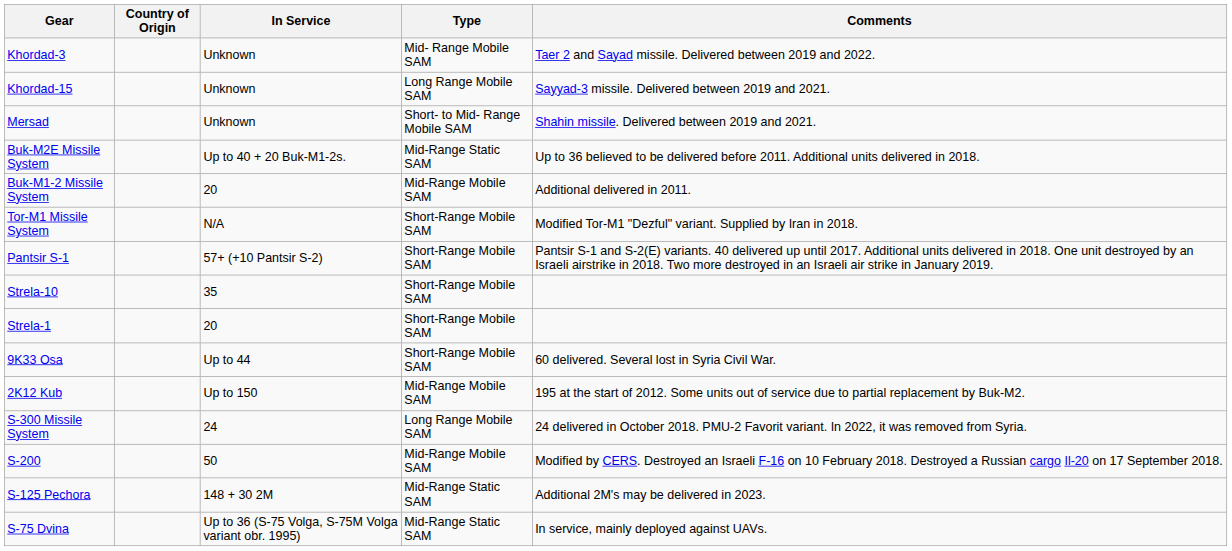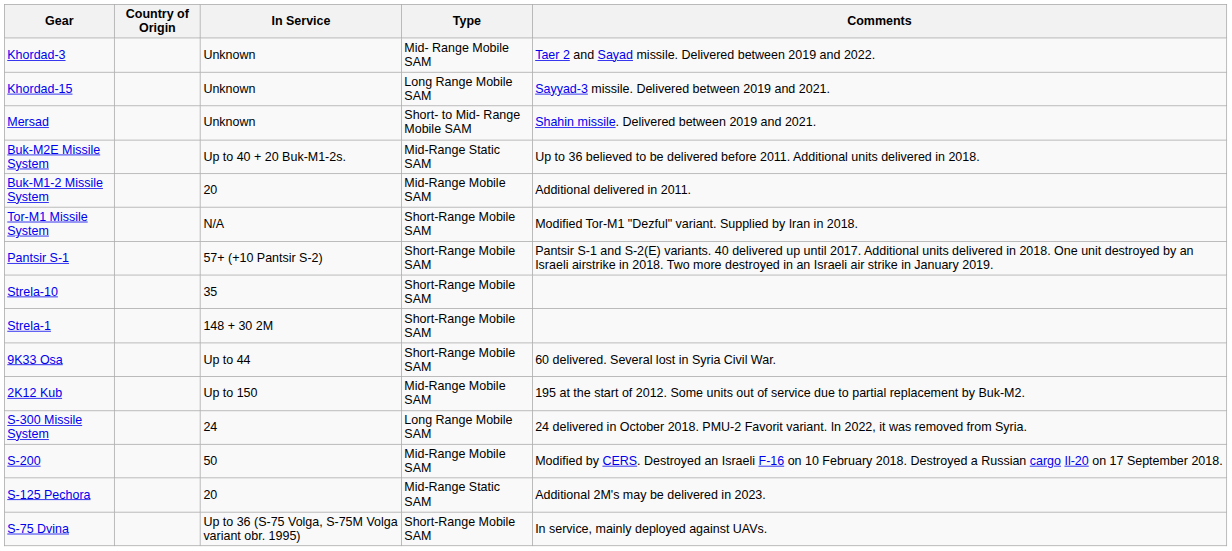 <table class="wikitable">
 <tr>
 <th>Gear</th>
 <th>Country of Origin</th>
 <th>In Service</th>
 <th>Type</th>
 <th>Comments</th>
 </tr>
 <tr>
 <td><a href='#'>Khordad-3</a></td>
 <td></td>
 <td>Unknown</td>
 <td>Mid- Range Mobile SAM</td>
 <td><a href='#'>Taer 2</a> and <a href='#'>Sayad</a> missile. Delivered between 2019 and 2022.</td>
 </tr>
 <tr>
 <td><a href='#'>Khordad-15</a></td>
 <td></td>
 <td>Unknown</td>
 <td>Long Range Mobile SAM</td>
 <td><a href='#'>Sayyad-3</a> missile. Delivered between 2019 and 2021.</td>
 </tr>
 <tr>
 <td><a href='#'>Mersad</a></td>
 <td></td>
 <td>Unknown</td>
 <td>Short- to Mid- Range Mobile SAM</td>
 <td><a href='#'>Shahin missile</a>. Delivered between 2019 and 2021.</td>
 </tr>
 <tr>
 <td><a href='#'>Buk-M2E Missile System</a></td>
 <td></td>
 <td>Up to 40 + 20 Buk-M1-2s.</td>
 <td>Mid-Range Static SAM</td>
 <td>Up to 36 believed to be delivered before 2011. Additional units delivered in 2018.</td>
 </tr>
 <tr>
 <td><a href='#'>Buk-M1-2 Missile System</a></td>
 <td></td>
 <td>20</td>
 <td>Mid-Range Mobile SAM</td>
 <td>Additional delivered in 2011.</td>
 </tr>
 <tr>
 <td><a href='#'>Tor-M1 Missile System</a></td>
 <td></td>
 <td>N/A</td>
 <td>Short-Range Mobile SAM</td>
 <td>Modified Tor-M1 "Dezful" variant. Supplied by Iran in 2018.</td>
 </tr>
 <tr>
 <td><a href='#'>Pantsir S-1</a></td>
 <td></td>
 <td>57+  (+10 Pantsir S-2)</td>
 <td>Short-Range Mobile SAM</td>
 <td>Pantsir S-1 and S-2(E) variants. 40 delivered up until 2017. Additional units delivered in 2018. One unit destroyed by an Israeli airstrike in 2018. Two more destroyed in an Israeli air strike in January 2019.</td>
 </tr>
 <tr>
 <td><a href='#'>Strela-10</a></td>
 <td></td>
 <td>35</td>
 <td>Short-Range Mobile SAM</td>
 <td></td>
 </tr>
 <tr>
 <td><a href='#'>Strela-1</a></td>
 <td></td>
-<td>20</td>
+<td>148 + 30 2M</td>
 <td>Short-Range Mobile SAM</td>
 <td></td>
 </tr>
 <tr>
 <td><a href='#'>9K33 Osa</a></td>
 <td></td>
 <td>Up to 44</td>
 <td>Short-Range Mobile SAM</td>
 <td>60 delivered. Several lost in Syria Civil War.</td>
 </tr>
 <tr>
 <td><a href='#'>2K12 Kub</a></td>
 <td></td>
 <td>Up to 150</td>
 <td>Mid-Range Mobile SAM</td>
 <td>195 at the start of 2012. Some units out of service due to partial replacement by Buk-M2.</td>
 </tr>
 <tr>
 <td><a href='#'>S-300 Missile System</a></td>
 <td></td>
 <td>24</td>
 <td>Long Range Mobile SAM</td>
 <td>24 delivered in October 2018. PMU-2 Favorit variant. In 2022, it was removed from Syria.</td>
 </tr>
 <tr>
 <td><a href='#'>S-200</a></td>
 <td></td>
 <td>50</td>
 <td>Mid-Range Mobile SAM</td>
 <td>Modified by <a href='#'>CERS</a>. Destroyed an Israeli <a href='#'>F-16</a> on 10 February 2018. Destroyed a Russian <a href='#'>cargo</a> <a href='#'>Il-20</a> on 17 September 2018.</td>
 </tr>
 <tr>
 <td><a href='#'>S-125 Pechora</a></td>
 <td><br></td>
-<td>148 + 30 2M</td>
+<td>20</td>
 <td>Mid-Range Static SAM</td>
 <td>Additional 2M's may be delivered in 2023.</td>
 </tr>
 <tr>
 <td><a href='#'>S-75 Dvina</a></td>
 <td><br></td>
 <td>Up to 36 (S-75 Volga, S-75M Volga variant obr. 1995)</td>
-<td>Mid-Range Static SAM</td>
+<td>Short-Range Mobile SAM</td>
 <td>In service, mainly deployed against UAVs.</td>
 </tr>
 </table>
